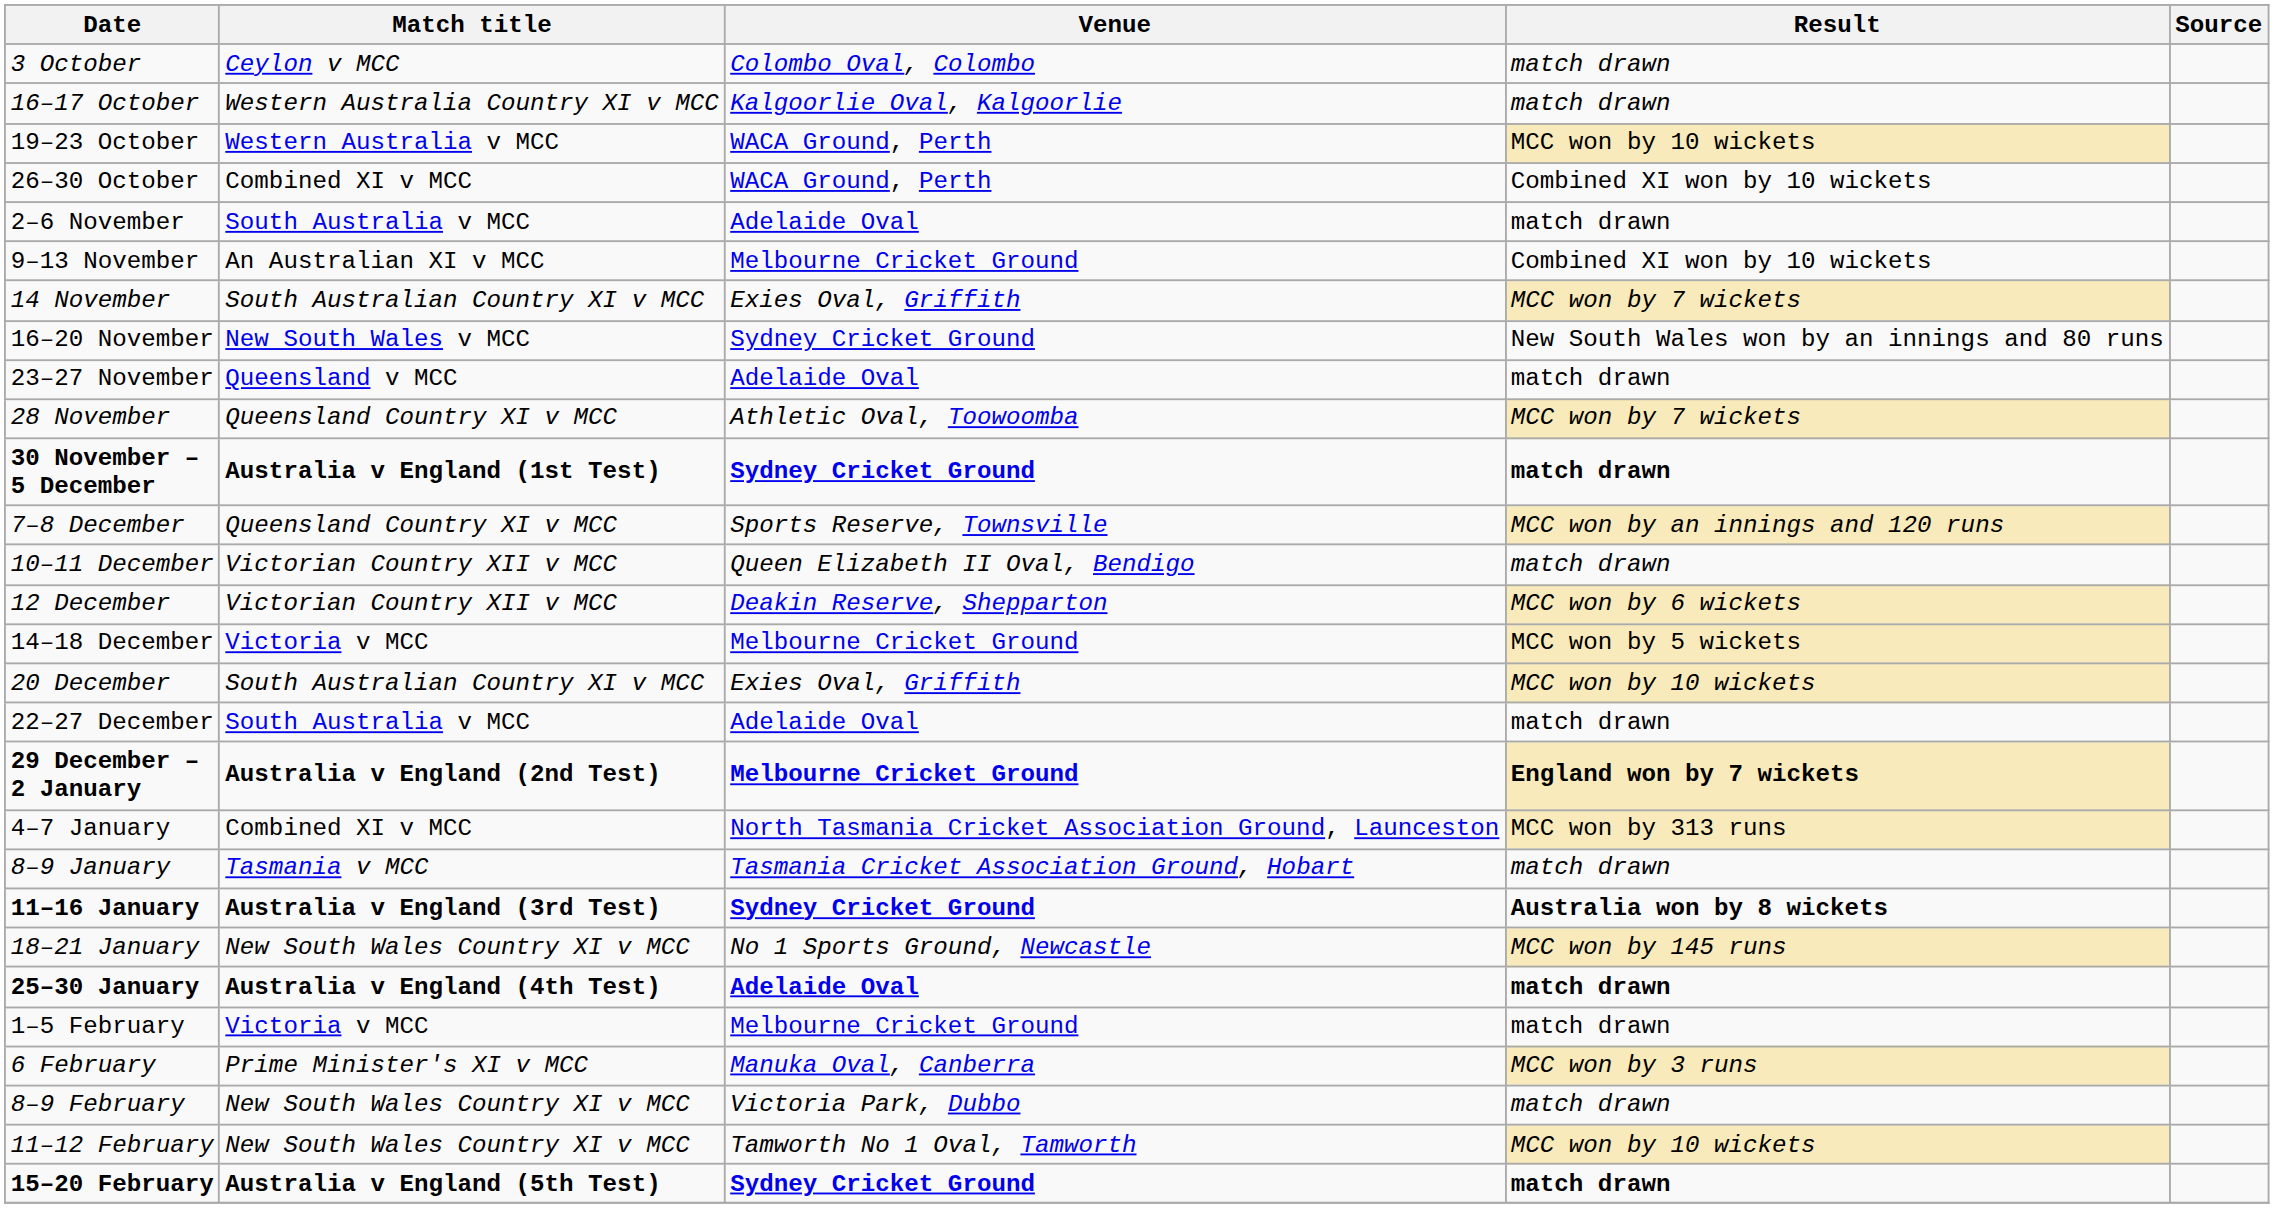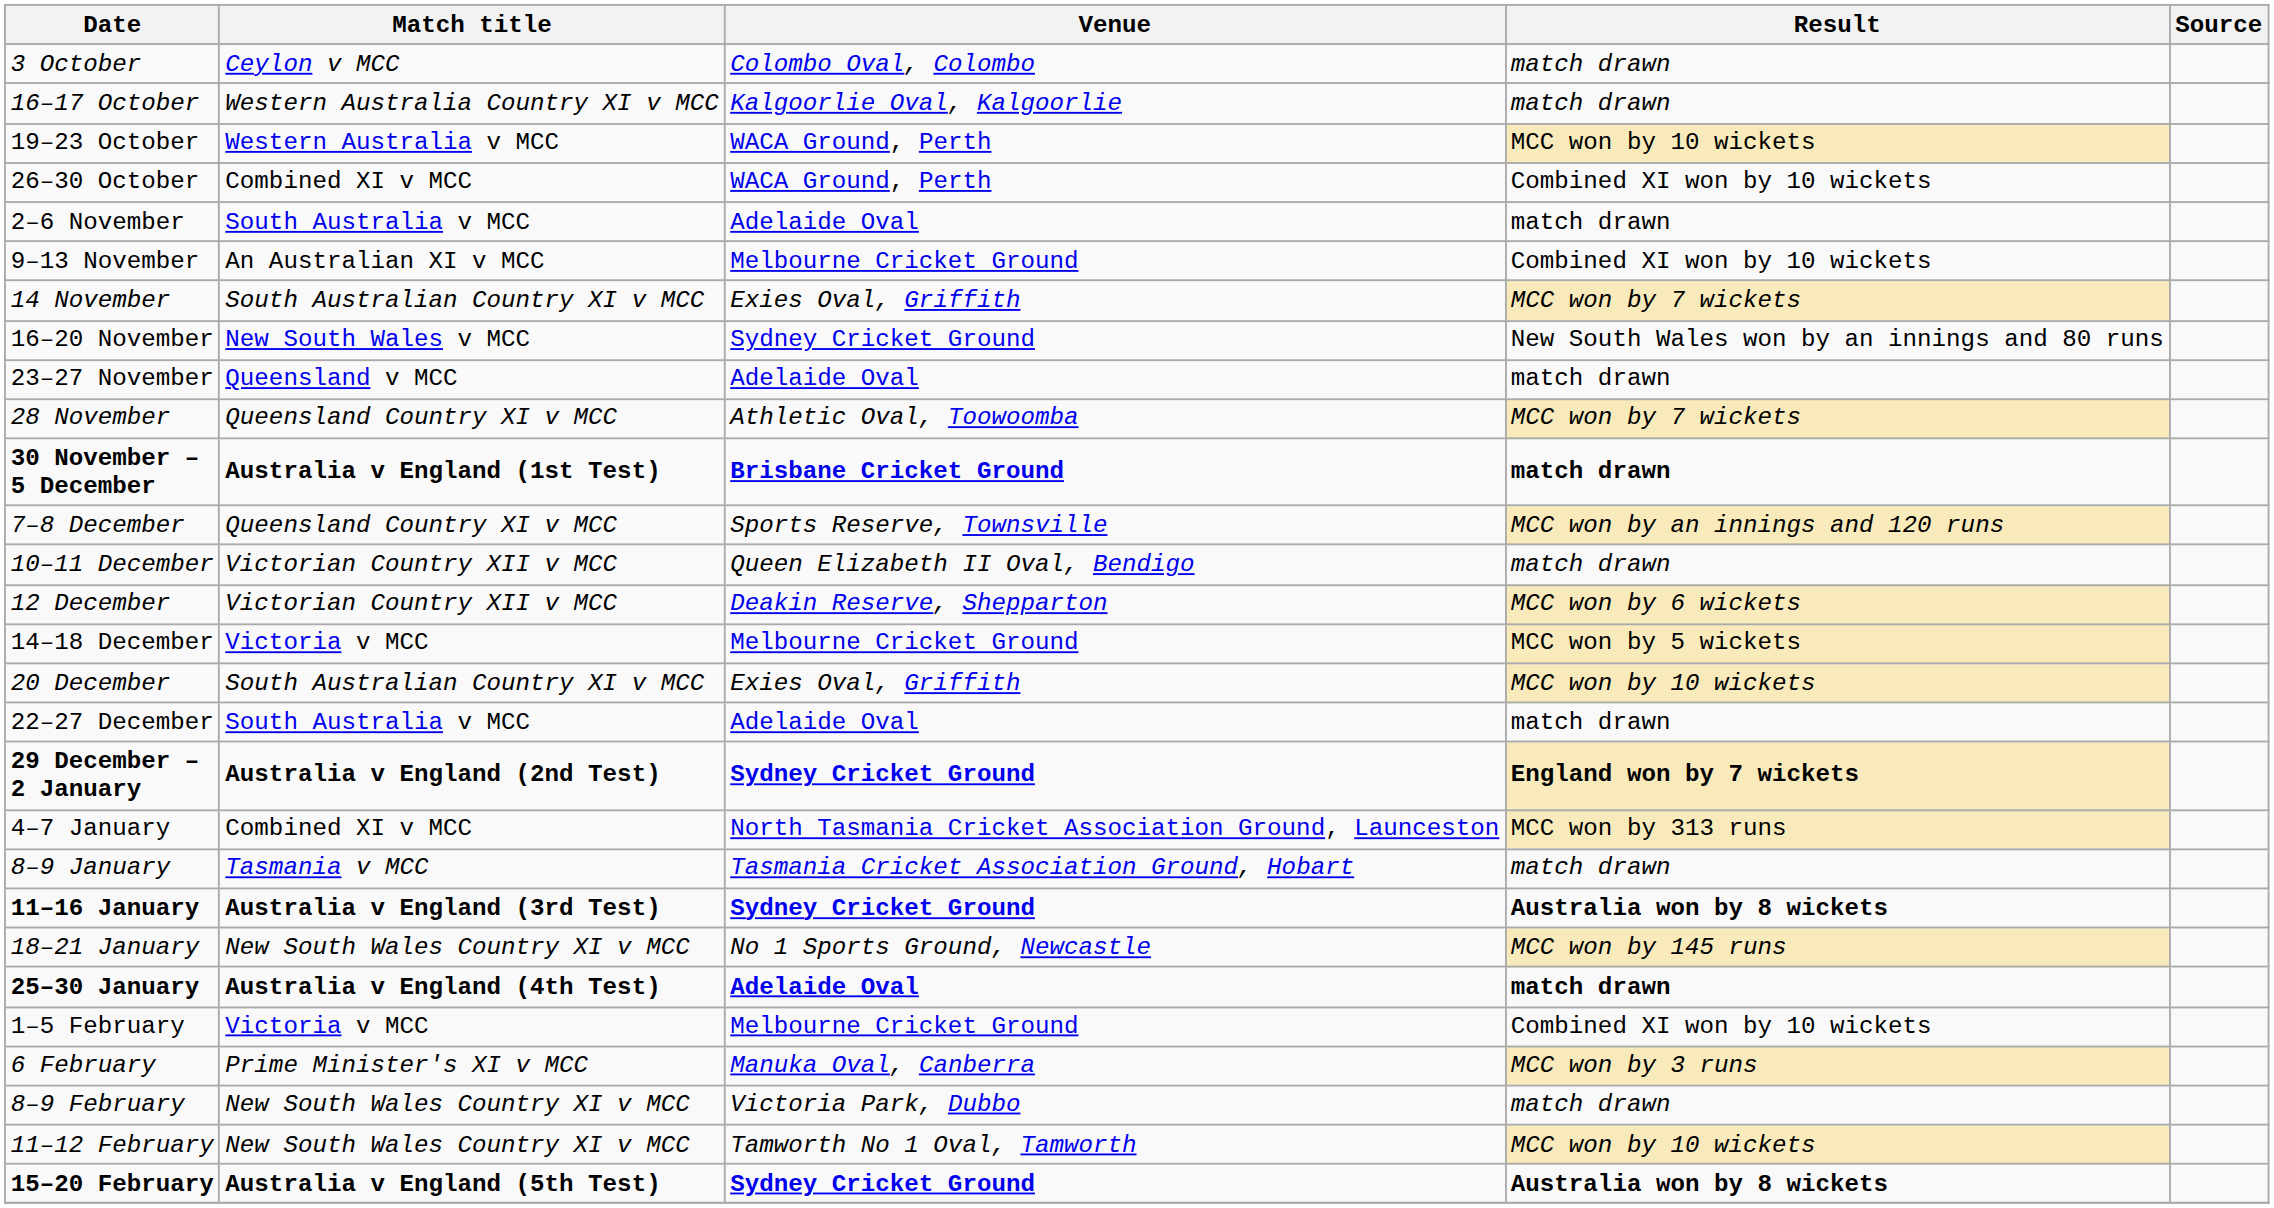 <table class="wikitable">
 <tr>
 <th>Date</th>
 <th>Match title</th>
 <th>Venue</th>
 <th>Result</th>
 <th>Source</th>
 </tr>
 <tr>
 <td><em>3 October</em></td>
 <td><em><a href='#'>Ceylon</a> v MCC</em></td>
 <td><em><a href='#'>Colombo Oval</a>, <a href='#'>Colombo</a></em></td>
 <td><em>match drawn</em></td>
 <td></td>
 </tr>
 <tr>
 <td><em>16–17 October</em></td>
 <td><em>Western Australia Country XI v MCC</em></td>
 <td><em><a href='#'>Kalgoorlie Oval</a>, <a href='#'>Kalgoorlie</a></em></td>
 <td><em>match drawn</em></td>
 <td></td>
 </tr>
 <tr>
 <td>19–23 October</td>
 <td><a href='#'>Western Australia</a> v MCC</td>
 <td><a href='#'>WACA Ground</a>, <a href='#'>Perth</a></td>
 <td style="background:#F8EABA">MCC won by 10 wickets</td>
 <td></td>
 </tr>
 <tr>
 <td>26–30 October</td>
 <td>Combined XI v MCC</td>
 <td><a href='#'>WACA Ground</a>, <a href='#'>Perth</a></td>
 <td>Combined XI won by 10 wickets</td>
 <td></td>
 </tr>
 <tr>
 <td>2–6 November</td>
 <td><a href='#'>South Australia</a> v MCC</td>
 <td><a href='#'>Adelaide Oval</a></td>
 <td>match drawn</td>
 <td></td>
 </tr>
 <tr>
 <td>9–13 November</td>
 <td>An Australian XI v MCC</td>
 <td><a href='#'>Melbourne Cricket Ground</a></td>
 <td>Combined XI won by 10 wickets</td>
 <td></td>
 </tr>
 <tr>
 <td><em>14 November</em></td>
 <td><em>South Australian Country XI v MCC</em></td>
 <td><em>Exies Oval, <a href='#'>Griffith</a></em></td>
 <td style="background:#F8EABA"><em>MCC won by 7 wickets</em></td>
 <td></td>
 </tr>
 <tr>
 <td>16–20 November</td>
 <td><a href='#'>New South Wales</a> v MCC</td>
 <td><a href='#'>Sydney Cricket Ground</a></td>
 <td>New South Wales won by an innings and 80 runs</td>
 <td></td>
 </tr>
 <tr>
 <td>23–27 November</td>
 <td><a href='#'>Queensland</a> v MCC</td>
 <td><a href='#'>Adelaide Oval</a></td>
 <td>match drawn</td>
 <td></td>
 </tr>
 <tr>
 <td><em>28 November</em></td>
 <td><em>Queensland Country XI v MCC</em></td>
 <td><em>Athletic Oval, <a href='#'>Toowoomba</a></em></td>
 <td style="background:#F8EABA"><em>MCC won by 7 wickets</em></td>
 <td></td>
 </tr>
 <tr>
 <td><strong>30 November –<br>5 December</strong></td>
 <td><strong>Australia v England (1st Test)</strong></td>
-<td><strong><a href='#'>Sydney Cricket Ground</a></strong></td>
+<td><strong><a href='#'>Brisbane Cricket Ground</a></strong></td>
 <td><strong>match drawn</strong></td>
 <td></td>
 </tr>
 <tr>
 <td><em>7–8 December</em></td>
 <td><em>Queensland Country XI v MCC</em></td>
 <td><em>Sports Reserve, <a href='#'>Townsville</a></em></td>
 <td style="background:#F8EABA"><em>MCC won by an innings and 120 runs</em></td>
 <td></td>
 </tr>
 <tr>
 <td><em>10–11 December</em></td>
 <td><em>Victorian Country XII v MCC</em></td>
 <td><em>Queen Elizabeth II Oval, <a href='#'>Bendigo</a></em></td>
 <td><em>match drawn</em></td>
 <td></td>
 </tr>
 <tr>
 <td><em>12 December</em></td>
 <td><em>Victorian Country XII v MCC</em></td>
 <td><em><a href='#'>Deakin Reserve</a>, <a href='#'>Shepparton</a></em></td>
 <td style="background:#F8EABA"><em>MCC won by 6 wickets</em></td>
 <td></td>
 </tr>
 <tr>
 <td>14–18 December</td>
 <td><a href='#'>Victoria</a> v MCC</td>
 <td><a href='#'>Melbourne Cricket Ground</a></td>
 <td style="background:#F8EABA">MCC won by 5 wickets</td>
 <td></td>
 </tr>
 <tr>
 <td><em>20 December</em></td>
 <td><em>South Australian Country XI v MCC</em></td>
 <td><em>Exies Oval, <a href='#'>Griffith</a></em></td>
 <td style="background:#F8EABA"><em>MCC won by 10 wickets</em></td>
 <td></td>
 </tr>
 <tr>
 <td>22–27 December</td>
 <td><a href='#'>South Australia</a> v MCC</td>
 <td><a href='#'>Adelaide Oval</a></td>
 <td>match drawn</td>
 <td></td>
 </tr>
 <tr>
 <td><strong>29 December –<br>2 January</strong></td>
 <td><strong>Australia v England (2nd Test)</strong></td>
-<td><strong><a href='#'>Melbourne Cricket Ground</a></strong></td>
+<td><strong><a href='#'>Sydney Cricket Ground</a></strong></td>
 <td style="background:#F8EABA"><strong>England won by 7 wickets</strong></td>
 <td></td>
 </tr>
 <tr>
 <td>4–7 January</td>
 <td>Combined XI v MCC</td>
 <td><a href='#'>North Tasmania Cricket Association Ground</a>, <a href='#'>Launceston</a></td>
 <td style="background:#F8EABA">MCC won by 313 runs</td>
 <td></td>
 </tr>
 <tr>
 <td><em>8–9 January</em></td>
 <td><em><a href='#'>Tasmania</a> v MCC</em></td>
 <td><em><a href='#'>Tasmania Cricket Association Ground</a>, <a href='#'>Hobart</a></em></td>
 <td><em>match drawn</em></td>
 <td></td>
 </tr>
 <tr>
 <td><strong>11–16 January</strong></td>
 <td><strong>Australia v England (3rd Test)</strong></td>
 <td><strong><a href='#'>Sydney Cricket Ground</a></strong></td>
 <td><strong>Australia won by 8 wickets</strong></td>
 <td></td>
 </tr>
 <tr>
 <td><em>18–21 January</em></td>
 <td><em>New South Wales Country XI v MCC</em></td>
 <td><em>No 1 Sports Ground, <a href='#'>Newcastle</a></em></td>
 <td style="background:#F8EABA"><em>MCC won by 145 runs</em></td>
 <td></td>
 </tr>
 <tr>
 <td><strong>25–30 January</strong></td>
 <td><strong>Australia v England (4th Test)</strong></td>
 <td><strong><a href='#'>Adelaide Oval</a></strong></td>
 <td><strong>match drawn</strong></td>
 <td></td>
 </tr>
 <tr>
 <td>1–5 February</td>
 <td><a href='#'>Victoria</a> v MCC</td>
 <td><a href='#'>Melbourne Cricket Ground</a></td>
-<td>match drawn</td>
+<td>Combined XI won by 10 wickets</td>
 <td></td>
 </tr>
 <tr>
 <td><em>6 February</em></td>
 <td><em>Prime Minister's XI v MCC</em></td>
 <td><em><a href='#'>Manuka Oval</a>, <a href='#'>Canberra</a></em></td>
 <td style="background:#F8EABA"><em>MCC won by 3 runs</em></td>
 <td></td>
 </tr>
 <tr>
 <td><em>8–9 February</em></td>
 <td><em>New South Wales Country XI v MCC</em></td>
 <td><em>Victoria Park, <a href='#'>Dubbo</a></em></td>
 <td><em>match drawn</em></td>
 <td></td>
 </tr>
 <tr>
 <td><em>11–12 February</em></td>
 <td><em>New South Wales Country XI v MCC</em></td>
 <td><em>Tamworth No 1 Oval, <a href='#'>Tamworth</a></em></td>
 <td style="background:#F8EABA"><em>MCC won by 10 wickets</em></td>
 <td></td>
 </tr>
 <tr>
 <td><strong>15–20 February</strong></td>
 <td><strong>Australia v England (5th Test)</strong></td>
 <td><strong><a href='#'>Sydney Cricket Ground</a></strong></td>
-<td><strong>match drawn</strong></td>
+<td><strong>Australia won by 8 wickets</strong></td>
 <td></td>
 </tr>
 <tr>
 </tr>
 </table>
